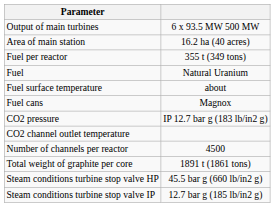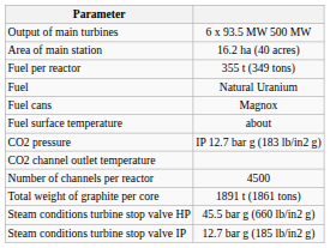 <table class="wikitable">
 <tr>
 <th>Parameter</th>
 <th></th>
 </tr>
 <tr>
 <td>Output of main turbines</td>
 <td style="text-align:center;">6 x 93.5 MW 500 MW</td>
 </tr>
 <tr>
 <td>Area of main station</td>
 <td style="text-align:center;">16.2 ha (40 acres)</td>
 </tr>
 <tr>
 <td>Fuel per reactor</td>
 <td style="text-align:center;">355 t (349 tons)</td>
 </tr>
 <tr>
 <td>Fuel</td>
 <td style="text-align:center;">Natural Uranium</td>
 </tr>
 <tr>
+<td>Fuel cans</td>
+<td style="text-align:center;">Magnox</td>
+</tr>
+<tr>
 <td>Fuel surface temperature</td>
 <td style="text-align:center;">about </td>
-</tr>
-<tr>
-<td>Fuel cans</td>
-<td style="text-align:center;">Magnox</td>
 </tr>
 <tr>
 <td>CO2 pressure</td>
 <td style="text-align:center;">IP 12.7 bar g (183 lb/in2 g) </td>
 </tr>
 <tr>
 <td>CO2 channel outlet temperature</td>
 <td style="text-align:center;"></td>
 </tr>
 <tr>
 <td>Number of channels per reactor</td>
 <td style="text-align:center;">4500</td>
 </tr>
 <tr>
 <td>Total weight of graphite per core</td>
 <td style="text-align:center;">1891 t (1861 tons)</td>
 </tr>
 <tr>
 <td>Steam conditions turbine stop valve HP</td>
 <td style="text-align:center;">45.5 bar g (660 lb/in2 g) </td>
 </tr>
 <tr>
 <td>Steam conditions turbine stop valve IP</td>
 <td style="text-align:center;">12.7 bar g (185 lb/in2 g)</td>
 </tr>
 </table>
